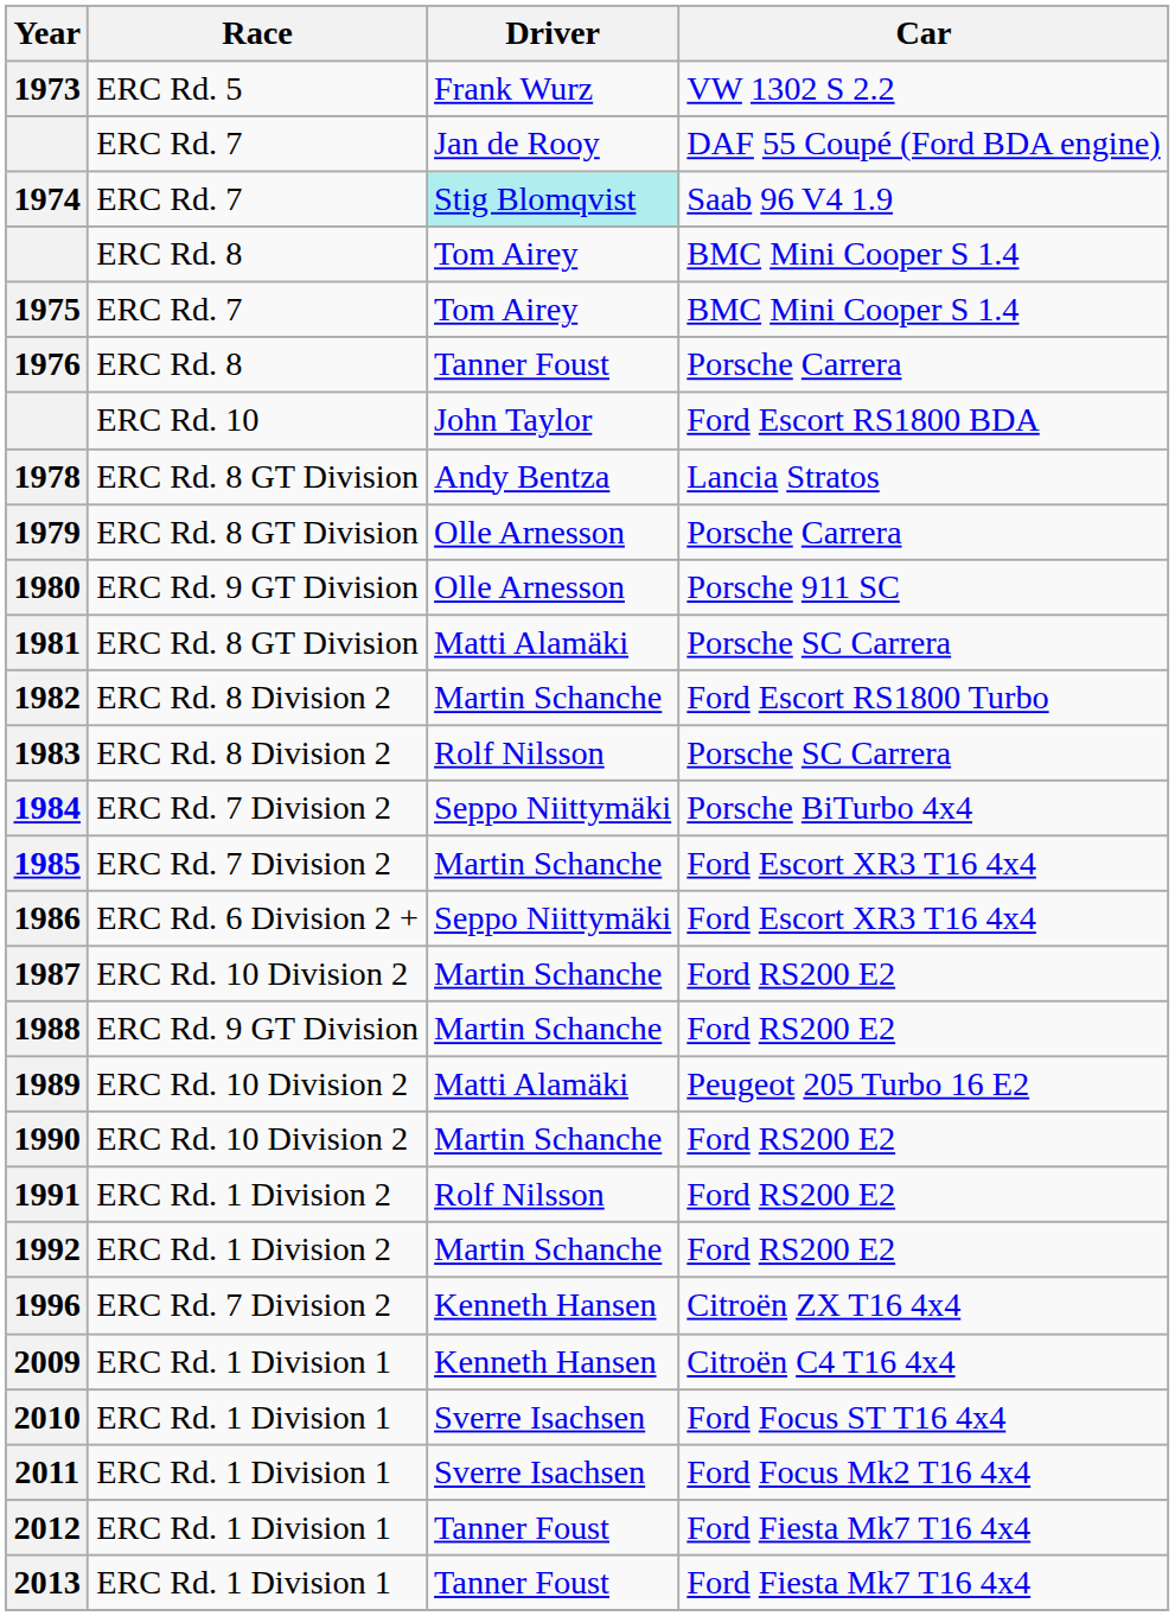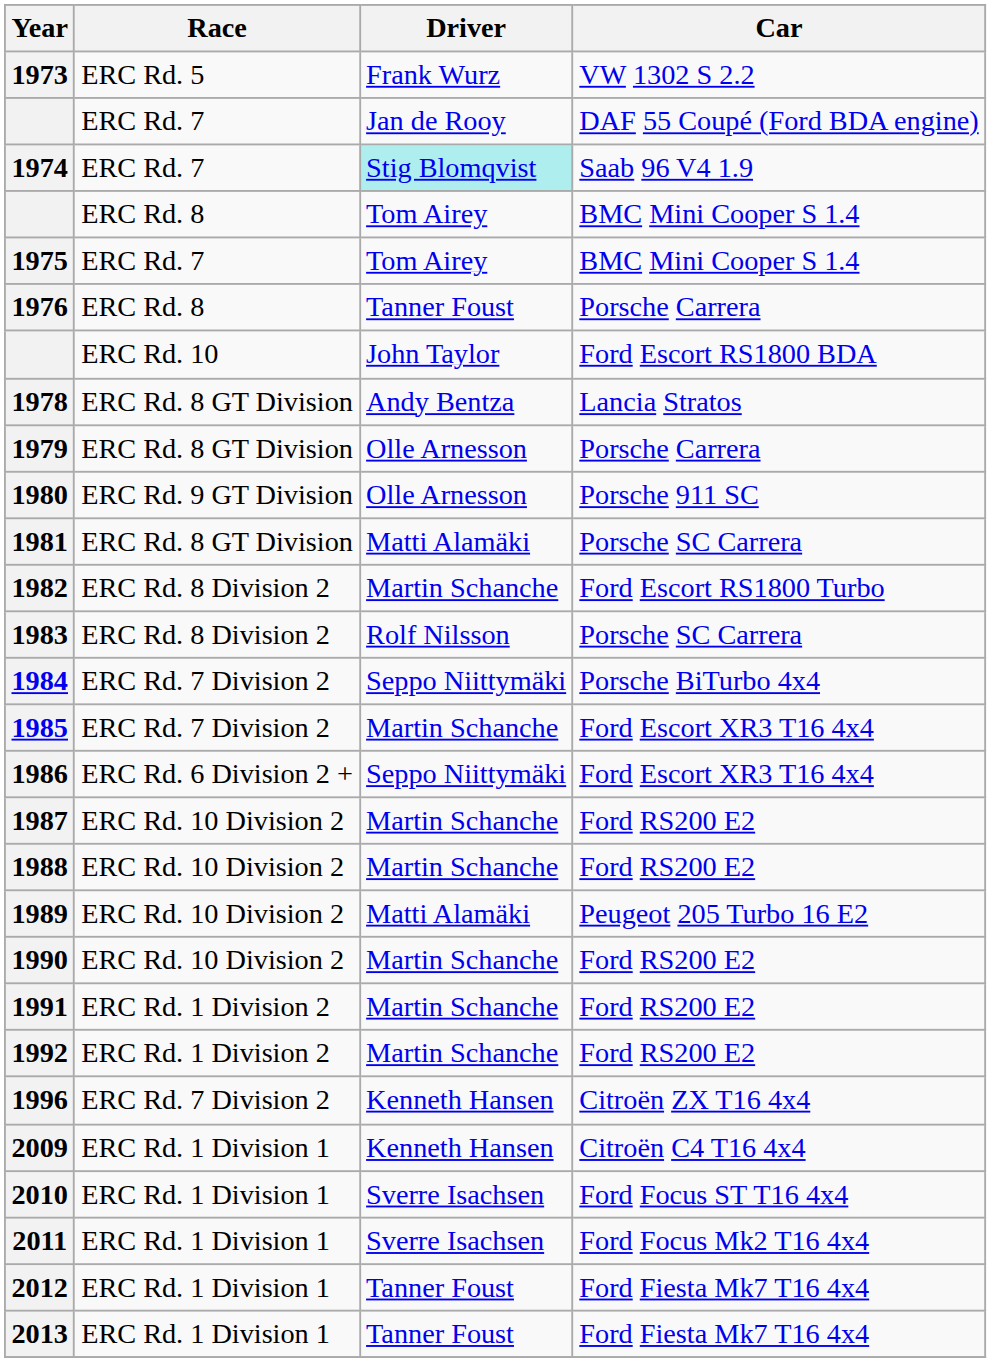 <table class="wikitable" style="font-size: 95%;">
 <tr>
 <th>Year</th>
 <th>Race</th>
 <th>Driver</th>
 <th>Car</th>
 </tr>
 <tr>
 <th>1973</th>
 <td>ERC Rd. 5</td>
 <td> <a href='#'>Frank Wurz</a></td>
 <td><a href='#'>VW</a> <a href='#'>1302 S 2.2</a></td>
 </tr>
 <tr>
 <th></th>
 <td>ERC Rd. 7</td>
 <td> <a href='#'>Jan de Rooy</a></td>
 <td><a href='#'>DAF</a> <a href='#'>55 Coupé (Ford BDA engine)</a></td>
 </tr>
 <tr>
 <th>1974</th>
 <td>ERC Rd. 7</td>
 <td style="background: paleturquoise;"> <a href='#'>Stig Blomqvist</a></td>
 <td><a href='#'>Saab</a> <a href='#'>96 V4 1.9</a></td>
 </tr>
 <tr>
 <th></th>
 <td>ERC Rd. 8</td>
 <td> <a href='#'>Tom Airey</a></td>
 <td><a href='#'>BMC</a> <a href='#'>Mini Cooper S 1.4</a></td>
 </tr>
 <tr>
 <th>1975</th>
 <td>ERC Rd. 7</td>
 <td> <a href='#'>Tom Airey</a></td>
 <td><a href='#'>BMC</a> <a href='#'>Mini Cooper S 1.4</a></td>
 </tr>
 <tr>
 <th>1976</th>
 <td>ERC Rd. 8</td>
 <td> <a href='#'>Tanner Foust</a></td>
 <td><a href='#'>Porsche</a> <a href='#'>Carrera</a></td>
 </tr>
 <tr>
 <th></th>
 <td>ERC Rd. 10</td>
 <td> <a href='#'>John Taylor</a></td>
 <td><a href='#'>Ford</a> <a href='#'>Escort RS1800 BDA</a></td>
 </tr>
 <tr>
 <th>1978</th>
 <td>ERC Rd. 8 GT Division</td>
 <td> <a href='#'>Andy Bentza</a></td>
 <td><a href='#'>Lancia</a> <a href='#'>Stratos</a></td>
 </tr>
 <tr>
 <th>1979</th>
 <td>ERC Rd. 8 GT Division</td>
 <td> <a href='#'>Olle Arnesson</a></td>
 <td><a href='#'>Porsche</a> <a href='#'>Carrera</a></td>
 </tr>
 <tr>
 <th>1980</th>
 <td>ERC Rd. 9 GT Division</td>
 <td> <a href='#'>Olle Arnesson</a></td>
 <td><a href='#'>Porsche</a> <a href='#'>911 SC</a></td>
 </tr>
 <tr>
 <th>1981</th>
 <td>ERC Rd. 8 GT Division</td>
 <td> <a href='#'>Matti Alamäki</a></td>
 <td><a href='#'>Porsche</a> <a href='#'>SC Carrera</a></td>
 </tr>
 <tr>
 <th>1982</th>
 <td>ERC Rd. 8 Division 2</td>
 <td> <a href='#'>Martin Schanche</a></td>
 <td><a href='#'>Ford</a> <a href='#'>Escort RS1800 Turbo</a></td>
 </tr>
 <tr>
 <th>1983</th>
 <td>ERC Rd. 8 Division 2</td>
 <td> <a href='#'>Rolf Nilsson</a></td>
 <td><a href='#'>Porsche</a> <a href='#'>SC Carrera</a></td>
 </tr>
 <tr>
 <th><a href='#'>1984</a></th>
 <td>ERC Rd. 7 Division 2</td>
 <td> <a href='#'>Seppo Niittymäki</a></td>
 <td><a href='#'>Porsche</a> <a href='#'>BiTurbo 4x4</a></td>
 </tr>
 <tr>
 <th><a href='#'>1985</a></th>
 <td>ERC Rd. 7 Division 2</td>
 <td> <a href='#'>Martin Schanche</a></td>
 <td><a href='#'>Ford</a> <a href='#'>Escort XR3 T16 4x4</a></td>
 </tr>
 <tr>
 <th>1986</th>
 <td>ERC Rd. 6 Division 2 +</td>
 <td> <a href='#'>Seppo Niittymäki</a></td>
 <td><a href='#'>Ford</a> <a href='#'>Escort XR3 T16 4x4</a></td>
 </tr>
 <tr>
 <th>1987</th>
 <td>ERC Rd. 10 Division 2</td>
 <td> <a href='#'>Martin Schanche</a></td>
 <td><a href='#'>Ford</a> <a href='#'>RS200 E2</a></td>
 </tr>
 <tr>
 <th>1988</th>
-<td>ERC Rd. 9 GT Division</td>
+<td>ERC Rd. 10 Division 2</td>
 <td> <a href='#'>Martin Schanche</a></td>
 <td><a href='#'>Ford</a> <a href='#'>RS200 E2</a></td>
 </tr>
 <tr>
 <th>1989</th>
 <td>ERC Rd. 10 Division 2</td>
 <td> <a href='#'>Matti Alamäki</a></td>
 <td><a href='#'>Peugeot</a> <a href='#'>205 Turbo 16 E2</a></td>
 </tr>
 <tr>
 <th>1990</th>
 <td>ERC Rd. 10 Division 2</td>
 <td> <a href='#'>Martin Schanche</a></td>
 <td><a href='#'>Ford</a> <a href='#'>RS200 E2</a></td>
 </tr>
 <tr>
 <th>1991</th>
 <td>ERC Rd. 1 Division 2</td>
-<td> <a href='#'>Rolf Nilsson</a></td>
+<td> <a href='#'>Martin Schanche</a></td>
 <td><a href='#'>Ford</a> <a href='#'>RS200 E2</a></td>
 </tr>
 <tr>
 <th>1992</th>
 <td>ERC Rd. 1 Division 2</td>
 <td> <a href='#'>Martin Schanche</a></td>
 <td><a href='#'>Ford</a> <a href='#'>RS200 E2</a></td>
 </tr>
 <tr>
 <th>1996</th>
 <td>ERC Rd. 7 Division 2</td>
 <td> <a href='#'>Kenneth Hansen</a></td>
 <td><a href='#'>Citroën</a> <a href='#'>ZX T16 4x4</a></td>
 </tr>
 <tr>
 <th>2009</th>
 <td>ERC Rd. 1 Division 1</td>
 <td> <a href='#'>Kenneth Hansen</a></td>
 <td><a href='#'>Citroën</a> <a href='#'>C4 T16 4x4</a></td>
 </tr>
 <tr>
 <th>2010</th>
 <td>ERC Rd. 1 Division 1</td>
 <td> <a href='#'>Sverre Isachsen</a></td>
 <td><a href='#'>Ford</a> <a href='#'>Focus ST T16 4x4</a></td>
 </tr>
 <tr>
 <th>2011</th>
 <td>ERC Rd. 1 Division 1</td>
 <td> <a href='#'>Sverre Isachsen</a></td>
 <td><a href='#'>Ford</a> <a href='#'>Focus Mk2 T16 4x4</a></td>
 </tr>
 <tr>
 <th>2012</th>
 <td>ERC Rd. 1 Division 1</td>
 <td> <a href='#'>Tanner Foust</a></td>
 <td><a href='#'>Ford</a> <a href='#'>Fiesta Mk7 T16 4x4</a></td>
 </tr>
 <tr>
 <th>2013</th>
 <td>ERC Rd. 1 Division 1</td>
 <td> <a href='#'>Tanner Foust</a></td>
 <td><a href='#'>Ford</a> <a href='#'>Fiesta Mk7 T16 4x4</a></td>
 </tr>
 <tr>
 </tr>
 </table>
